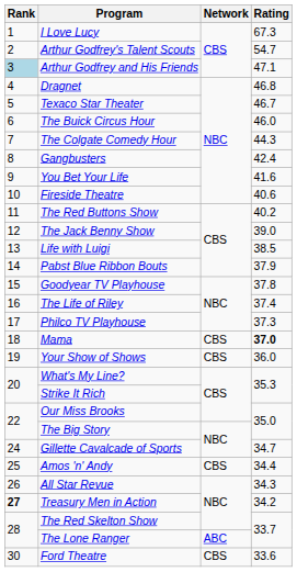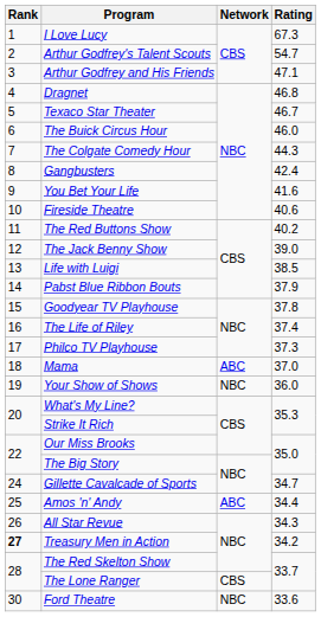 <table class="wikitable">
 <tr>
 <th>Rank</th>
 <th>Program</th>
 <th>Network</th>
 <th>Rating</th>
 </tr>
 <tr>
 <td>1</td>
 <td><em><a href='#'>I Love Lucy</a></em></td>
 <td rowspan="3"><a href='#'>CBS</a></td>
 <td>67.3</td>
 </tr>
 <tr>
 <td>2</td>
 <td><em><a href='#'>Arthur Godfrey's Talent Scouts</a></em></td>
 <td>54.7</td>
 </tr>
 <tr>
-<td style="background: lightblue;">3</td>
+<td>3</td>
 <td><em><a href='#'>Arthur Godfrey and His Friends</a></em></td>
 <td>47.1</td>
 </tr>
 <tr>
 <td>4</td>
 <td><em><a href='#'>Dragnet</a></em></td>
 <td rowspan="7"><a href='#'>NBC</a></td>
 <td>46.8</td>
 </tr>
 <tr>
 <td>5</td>
 <td><em><a href='#'>Texaco Star Theater</a></em></td>
 <td>46.7</td>
 </tr>
 <tr>
 <td>6</td>
 <td><em><a href='#'>The Buick Circus Hour</a></em></td>
 <td>46.0</td>
 </tr>
 <tr>
 <td>7</td>
 <td><em><a href='#'>The Colgate Comedy Hour</a></em></td>
 <td>44.3</td>
 </tr>
 <tr>
 <td>8</td>
 <td><em><a href='#'>Gangbusters</a></em></td>
 <td>42.4</td>
 </tr>
 <tr>
 <td>9</td>
 <td><em><a href='#'>You Bet Your Life</a></em></td>
 <td>41.6</td>
 </tr>
 <tr>
 <td>10</td>
 <td><em><a href='#'>Fireside Theatre</a></em></td>
 <td>40.6</td>
 </tr>
 <tr>
 <td>11</td>
 <td><em><a href='#'>The Red Buttons Show</a></em></td>
 <td rowspan="4">CBS</td>
 <td>40.2</td>
 </tr>
 <tr>
 <td>12</td>
 <td><em><a href='#'>The Jack Benny Show</a></em></td>
 <td>39.0</td>
 </tr>
 <tr>
 <td>13</td>
 <td><em><a href='#'>Life with Luigi</a></em></td>
 <td>38.5</td>
 </tr>
 <tr>
 <td>14</td>
 <td><em><a href='#'>Pabst Blue Ribbon Bouts</a></em></td>
 <td>37.9</td>
 </tr>
 <tr>
 <td>15</td>
 <td><em><a href='#'>Goodyear TV Playhouse</a></em></td>
 <td rowspan="3">NBC</td>
 <td>37.8</td>
 </tr>
 <tr>
 <td>16</td>
 <td><em><a href='#'>The Life of Riley</a></em></td>
 <td>37.4</td>
 </tr>
 <tr>
 <td>17</td>
 <td><em><a href='#'>Philco TV Playhouse</a></em></td>
 <td>37.3</td>
 </tr>
 <tr>
 <td>18</td>
 <td><em><a href='#'>Mama</a></em></td>
-<td>CBS</td>
-<td><strong>37.0</strong></td>
+<td><a href='#'>ABC</a></td>
+<td>37.0</td>
 </tr>
 <tr>
 <td>19</td>
 <td><em><a href='#'>Your Show of Shows</a></em></td>
-<td>CBS</td>
+<td>NBC</td>
 <td>36.0</td>
 </tr>
 <tr>
 <td rowspan="2">20</td>
 <td><em><a href='#'>What's My Line?</a></em></td>
 <td rowspan="3">CBS</td>
 <td rowspan="2">35.3</td>
 </tr>
 <tr>
 <td><em><a href='#'>Strike It Rich</a></em></td>
 </tr>
 <tr>
 <td rowspan="2">22</td>
 <td><em><a href='#'>Our Miss Brooks</a></em></td>
 <td rowspan="2">35.0</td>
 </tr>
 <tr>
 <td><em><a href='#'>The Big Story</a></em></td>
 <td rowspan="2">NBC</td>
 </tr>
 <tr>
 <td>24</td>
 <td><em><a href='#'>Gillette Cavalcade of Sports</a></em></td>
 <td>34.7</td>
 </tr>
 <tr>
 <td>25</td>
 <td><em><a href='#'>Amos 'n' Andy</a></em></td>
-<td>CBS</td>
+<td><a href='#'>ABC</a></td>
 <td>34.4</td>
 </tr>
 <tr>
 <td>26</td>
 <td><em><a href='#'>All Star Revue</a></em></td>
 <td rowspan="3">NBC</td>
 <td>34.3</td>
 </tr>
 <tr>
 <td><strong>27</strong></td>
 <td><em><a href='#'>Treasury Men in Action</a></em></td>
 <td>34.2</td>
 </tr>
 <tr>
 <td rowspan="2">28</td>
 <td><em><a href='#'>The Red Skelton Show</a></em></td>
 <td rowspan="2">33.7</td>
 </tr>
 <tr>
 <td><em><a href='#'>The Lone Ranger</a></em></td>
-<td><a href='#'>ABC</a></td>
+<td>CBS</td>
 </tr>
 <tr>
 <td>30</td>
 <td><em><a href='#'>Ford Theatre</a></em></td>
-<td>CBS</td>
+<td>NBC</td>
 <td>33.6</td>
 </tr>
 </table>
